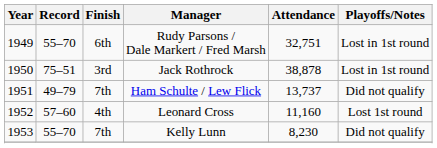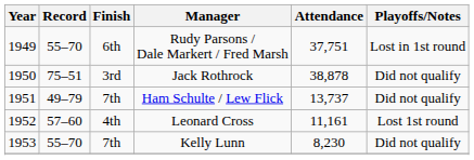 <table class="wikitable" style="text-align:center">
 <tr>
 <th>Year</th>
 <th>Record</th>
 <th>Finish</th>
 <th>Manager</th>
 <th>Attendance</th>
 <th>Playoffs/Notes</th>
 </tr>
 <tr align=center>
 <td>1949</td>
 <td>55–70</td>
 <td>6th</td>
 <td>Rudy Parsons /<br> Dale Markert / Fred Marsh</td>
-<td>32,751</td>
+<td>37,751</td>
 <td>Lost in 1st round</td>
 </tr>
 <tr align=center>
 <td>1950</td>
 <td>75–51</td>
 <td>3rd</td>
 <td>Jack Rothrock</td>
 <td>38,878</td>
-<td>Lost in 1st round</td>
+<td>Did not qualify</td>
 </tr>
 <tr align=center>
 <td>1951</td>
 <td>49–79</td>
 <td>7th</td>
 <td><a href='#'>Ham Schulte</a> / <a href='#'>Lew Flick</a></td>
 <td>13,737</td>
 <td>Did not qualify</td>
 </tr>
 <tr align=center>
 <td>1952</td>
 <td>57–60</td>
 <td>4th</td>
 <td>Leonard Cross</td>
-<td>11,160</td>
+<td>11,161</td>
 <td>Lost 1st round</td>
 </tr>
 <tr align=center>
 <td>1953</td>
 <td>55–70</td>
 <td>7th</td>
 <td>Kelly Lunn</td>
 <td>8,230</td>
 <td>Did not qualify</td>
 </tr>
 <tr align=center>
 </tr>
 <tr>
 </tr>
 </table>
